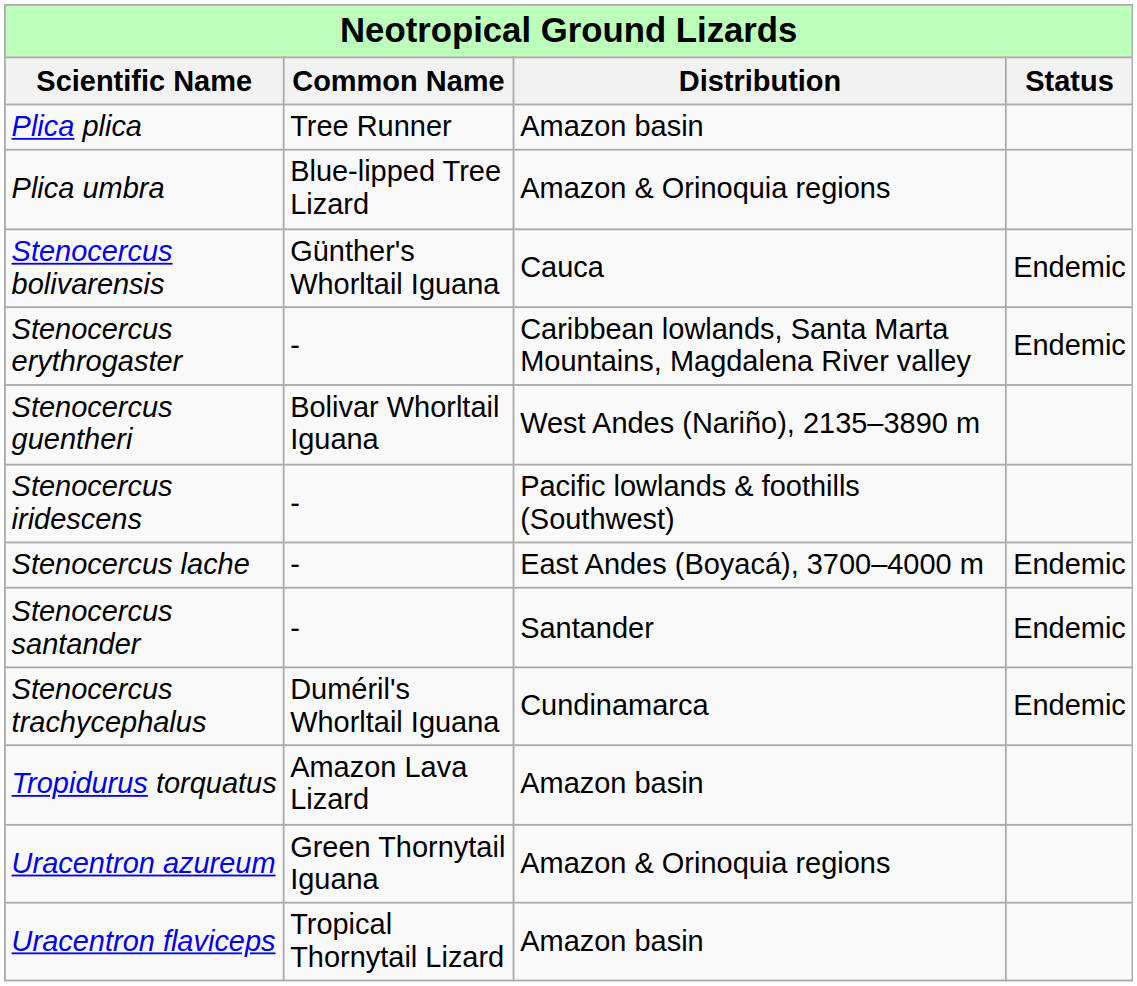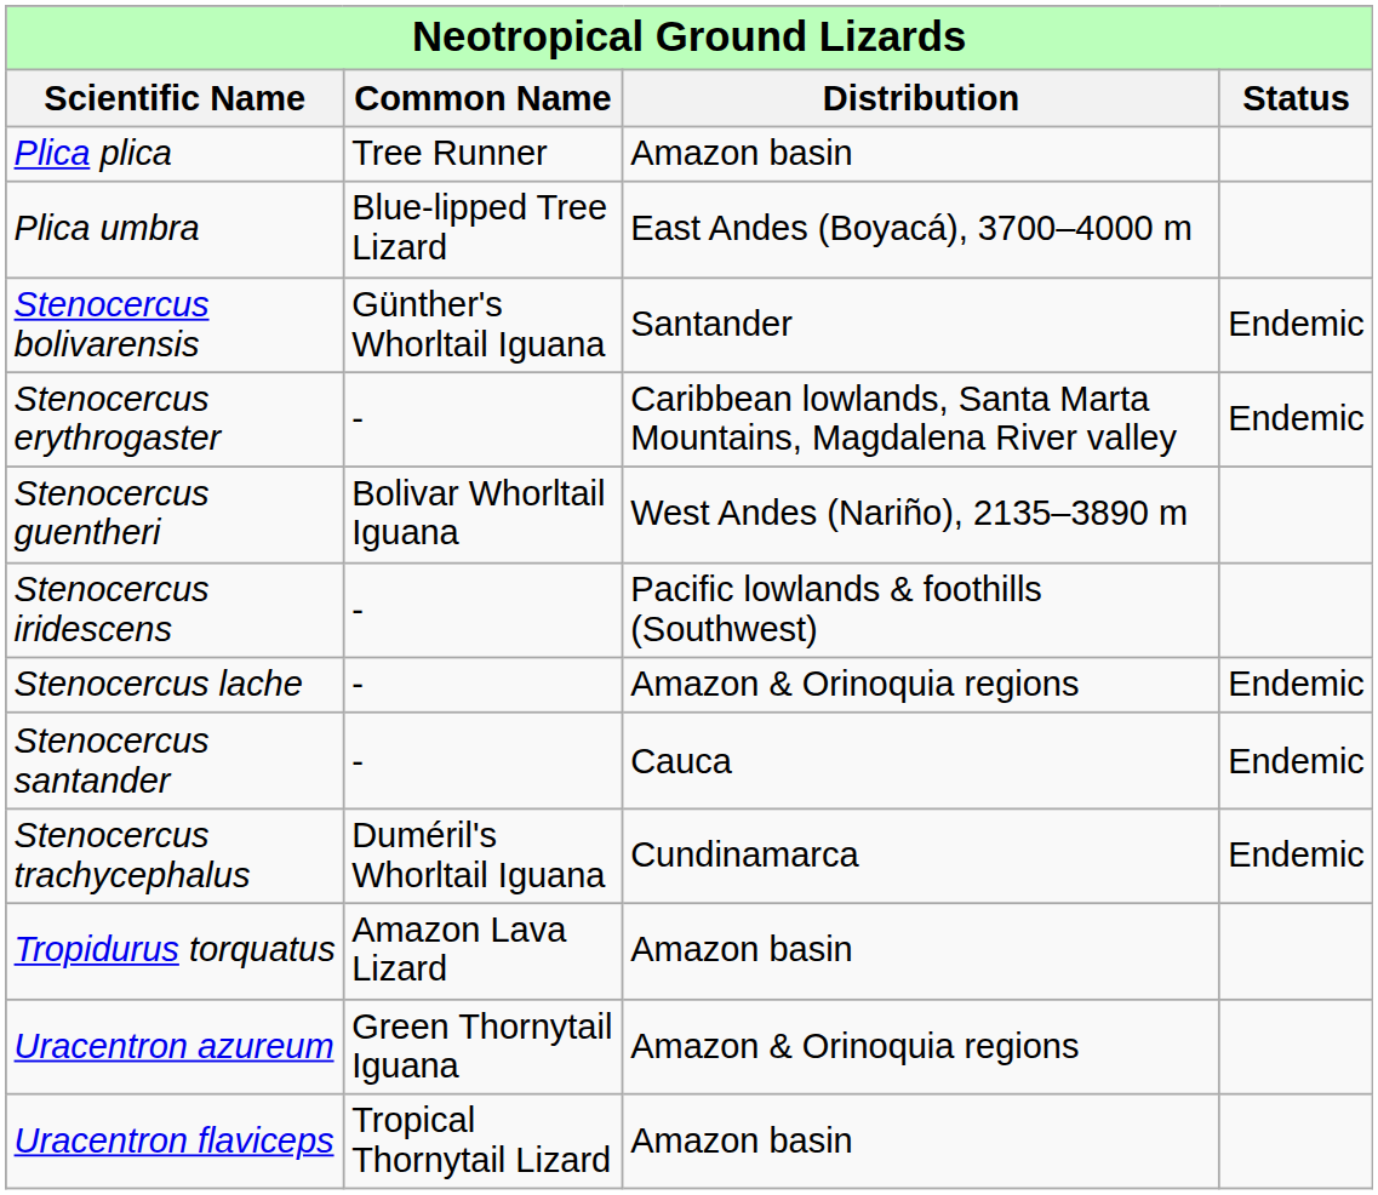 <table class="wikitable" style="width:100%;">
 <tr>
 <td colspan="100%" align="center" bgcolor="#bbffbb"><big><strong>Neotropical Ground Lizards</strong></big></td>
 </tr>
 <tr>
 <th>Scientific Name</th>
 <th>Common Name</th>
 <th>Distribution</th>
 <th>Status</th>
 </tr>
 <tr>
 <td><em><a href='#'>Plica</a> plica</em></td>
 <td>Tree Runner</td>
 <td>Amazon basin</td>
 <td></td>
 </tr>
 <tr>
 <td><em>Plica umbra</em></td>
 <td>Blue-lipped Tree Lizard</td>
-<td>Amazon & Orinoquia regions </td>
+<td>East Andes (Boyacá), 3700–4000 m</td>
 <td></td>
 </tr>
 <tr>
 <td><em><a href='#'>Stenocercus</a> bolivarensis</em></td>
 <td>Günther's Whorltail Iguana</td>
-<td>Cauca</td>
+<td>Santander</td>
 <td><span>Endemic</span></td>
 </tr>
 <tr>
 <td><em>Stenocercus erythrogaster</em></td>
 <td>-</td>
 <td>Caribbean lowlands, Santa Marta Mountains, Magdalena River valley </td>
 <td><span>Endemic</span></td>
 </tr>
 <tr>
 <td><em>Stenocercus guentheri</em></td>
 <td>Bolivar Whorltail Iguana</td>
 <td>West Andes (Nariño), 2135–3890 m</td>
 <td></td>
 </tr>
 <tr>
 <td><em>Stenocercus iridescens</em></td>
 <td>-</td>
 <td>Pacific lowlands & foothills (Southwest)</td>
 <td></td>
 </tr>
 <tr>
 <td><em>Stenocercus lache</em></td>
 <td>-</td>
-<td>East Andes (Boyacá), 3700–4000 m</td>
+<td>Amazon & Orinoquia regions </td>
 <td><span>Endemic</span></td>
 </tr>
 <tr>
 <td><em>Stenocercus santander</em></td>
 <td>-</td>
-<td>Santander</td>
+<td>Cauca</td>
 <td><span>Endemic</span></td>
 </tr>
 <tr>
 <td><em>Stenocercus trachycephalus</em></td>
 <td>Duméril's Whorltail Iguana</td>
 <td>Cundinamarca</td>
 <td><span>Endemic</span></td>
 </tr>
 <tr>
 <td><em><a href='#'>Tropidurus</a> torquatus</em></td>
 <td>Amazon Lava Lizard</td>
 <td>Amazon basin</td>
 <td></td>
 </tr>
 <tr>
 <td><em><a href='#'>Uracentron azureum</a></em></td>
 <td>Green Thornytail Iguana</td>
 <td>Amazon & Orinoquia regions</td>
 <td></td>
 </tr>
 <tr>
 <td><em><a href='#'>Uracentron flaviceps</a></em></td>
 <td>Tropical Thornytail Lizard</td>
 <td>Amazon basin</td>
 <td></td>
 </tr>
 </table>
